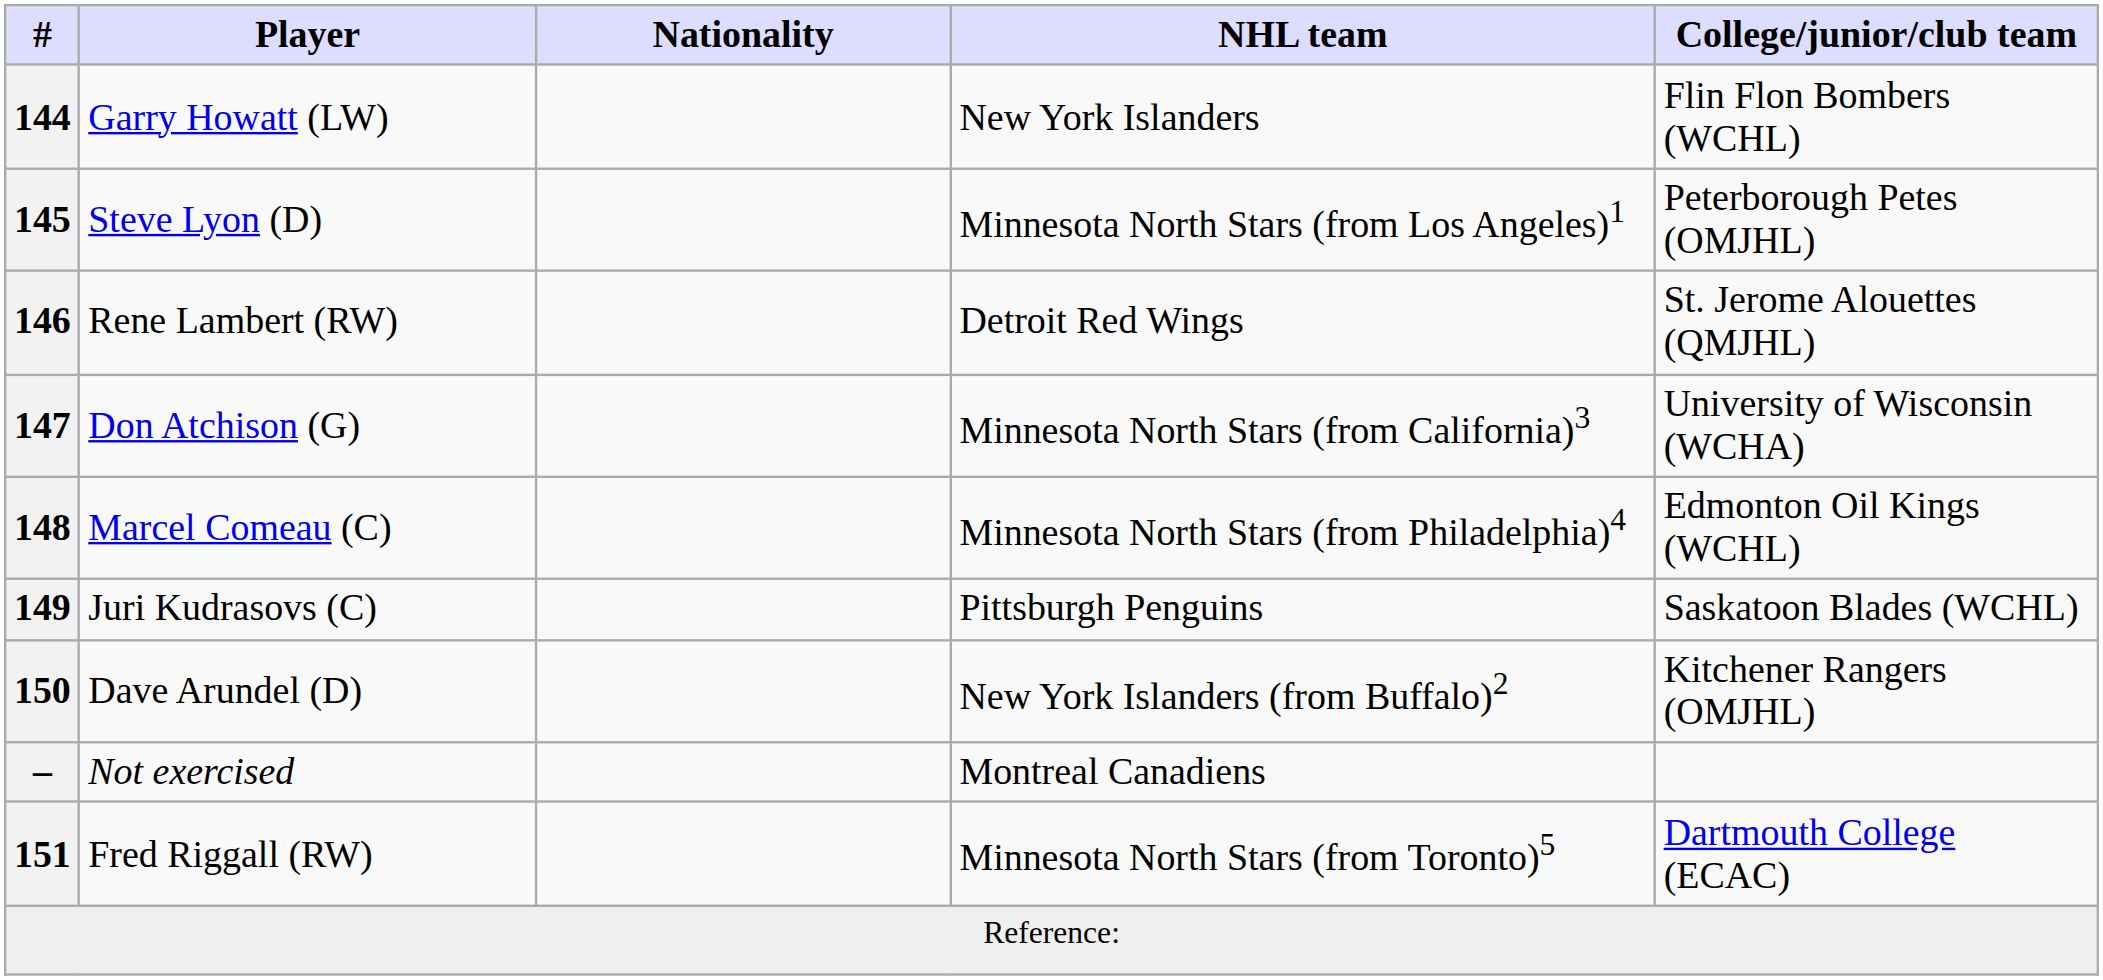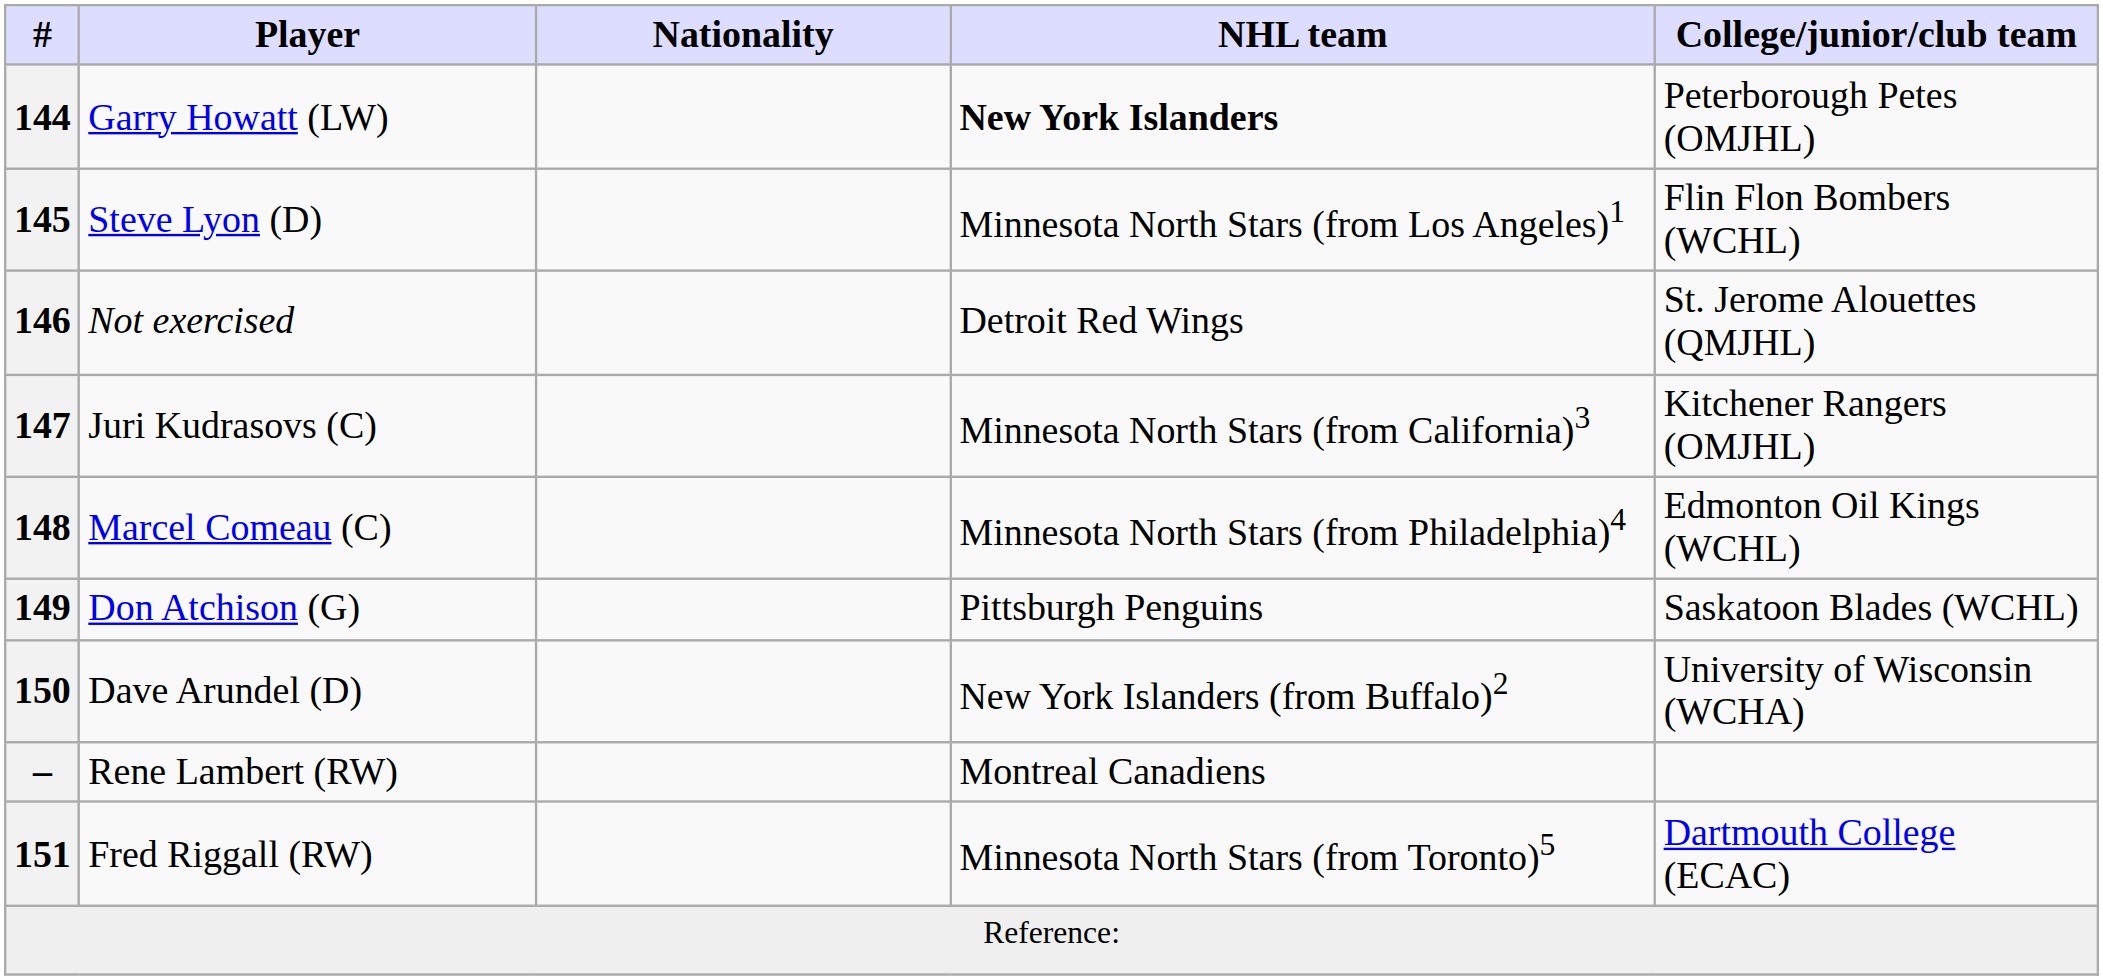 <table class="wikitable" style="width: 100%">
 <tr>
 <th style="background:#ddf; width:2.75%;">#</th>
 <th style="background:#ddf; width:22.0%;">Player</th>
 <th style="background:#ddf; width:20.0%;">Nationality</th>
 <th style="background:#ddf; width:34.0%;">NHL team</th>
 <th style="background:#ddf; width:100.0%;">College/junior/club team</th>
 </tr>
 <tr>
 <th>144</th>
 <td><a href='#'>Garry Howatt</a> (LW)</td>
 <td></td>
-<td>New York Islanders</td>
-<td>Flin Flon Bombers (WCHL)</td>
+<td><strong>New York Islanders</strong></td>
+<td>Peterborough Petes (OMJHL)</td>
 </tr>
 <tr>
 <th>145</th>
 <td><a href='#'>Steve Lyon</a> (D)</td>
 <td></td>
 <td>Minnesota North Stars (from Los Angeles)<sup>1</sup></td>
-<td>Peterborough Petes (OMJHL)</td>
+<td>Flin Flon Bombers (WCHL)</td>
 </tr>
 <tr>
 <th>146</th>
-<td>Rene Lambert (RW)</td>
+<td><em>Not exercised</em></td>
 <td></td>
 <td>Detroit Red Wings</td>
 <td>St. Jerome Alouettes (QMJHL)</td>
 </tr>
 <tr>
 <th>147</th>
-<td><a href='#'>Don Atchison</a> (G)</td>
+<td>Juri Kudrasovs (C)</td>
 <td></td>
 <td>Minnesota North Stars (from California)<sup>3</sup></td>
-<td>University of Wisconsin (WCHA)</td>
+<td>Kitchener Rangers (OMJHL)</td>
 </tr>
 <tr>
 <th>148</th>
 <td><a href='#'>Marcel Comeau</a> (C)</td>
 <td></td>
 <td>Minnesota North Stars (from Philadelphia)<sup>4</sup></td>
 <td>Edmonton Oil Kings (WCHL)</td>
 </tr>
 <tr>
 <th>149</th>
-<td>Juri Kudrasovs (C)</td>
+<td><a href='#'>Don Atchison</a> (G)</td>
 <td></td>
 <td>Pittsburgh Penguins</td>
 <td>Saskatoon Blades (WCHL)</td>
 </tr>
 <tr>
 <th>150</th>
 <td>Dave Arundel (D)</td>
 <td></td>
 <td>New York Islanders (from Buffalo)<sup>2</sup></td>
-<td>Kitchener Rangers (OMJHL)</td>
+<td>University of Wisconsin (WCHA)</td>
 </tr>
 <tr>
 <th>–</th>
-<td><em>Not exercised</em></td>
+<td>Rene Lambert (RW)</td>
 <td></td>
 <td>Montreal Canadiens</td>
 <td></td>
 </tr>
 <tr>
 <th>151</th>
 <td>Fred Riggall (RW)</td>
 <td></td>
 <td>Minnesota North Stars (from Toronto)<sup>5</sup></td>
 <td><a href='#'>Dartmouth College</a> (ECAC)</td>
 </tr>
 <tr>
 <td align=center colspan="6" bgcolor="#efefef"><sup>Reference: </sup></td>
 </tr>
 </table>
